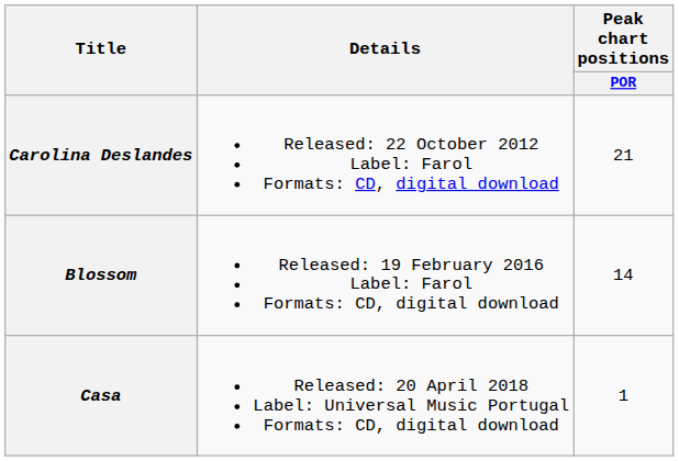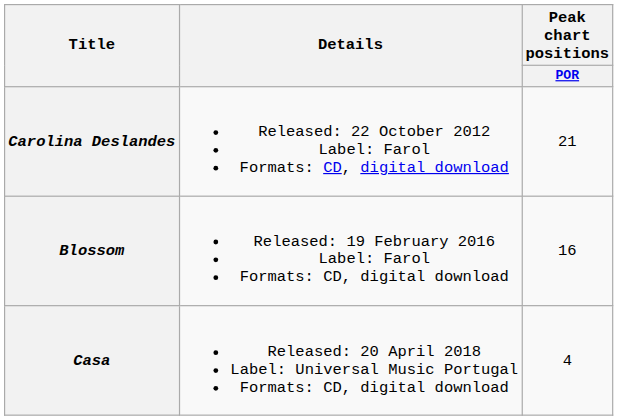 <table class="wikitable plainrowheaders" style="text-align:center;">
 <tr>
 <th scope="col" rowspan="2">Title</th>
 <th scope="col" rowspan="2">Details</th>
 <th scope="col" colspan="1">Peak chart positions</th>
 </tr>
 <tr>
 <th scope="col" style="width:3em;font-size:85%;"><a href='#'>POR</a><br></th>
 </tr>
 <tr>
 <th scope="row"><em>Carolina Deslandes</em></th>
 <td><br><ul><li>Released: 22 October 2012</li><li>Label: Farol</li><li>Formats: <a href='#'>CD</a>, <a href='#'>digital download</a></li></ul></td>
 <td>21</td>
 </tr>
 <tr>
 <th scope="row"><em>Blossom</em></th>
 <td><br><ul><li>Released: 19 February 2016</li><li>Label: Farol</li><li>Formats: CD, digital download</li></ul></td>
-<td>14</td>
+<td>16</td>
 </tr>
 <tr>
 <th scope="row"><em>Casa</em></th>
 <td><br><ul><li>Released: 20 April 2018</li><li>Label: Universal Music Portugal</li><li>Formats: CD, digital download</li></ul></td>
-<td>1</td>
+<td>4</td>
 </tr>
 </table>
